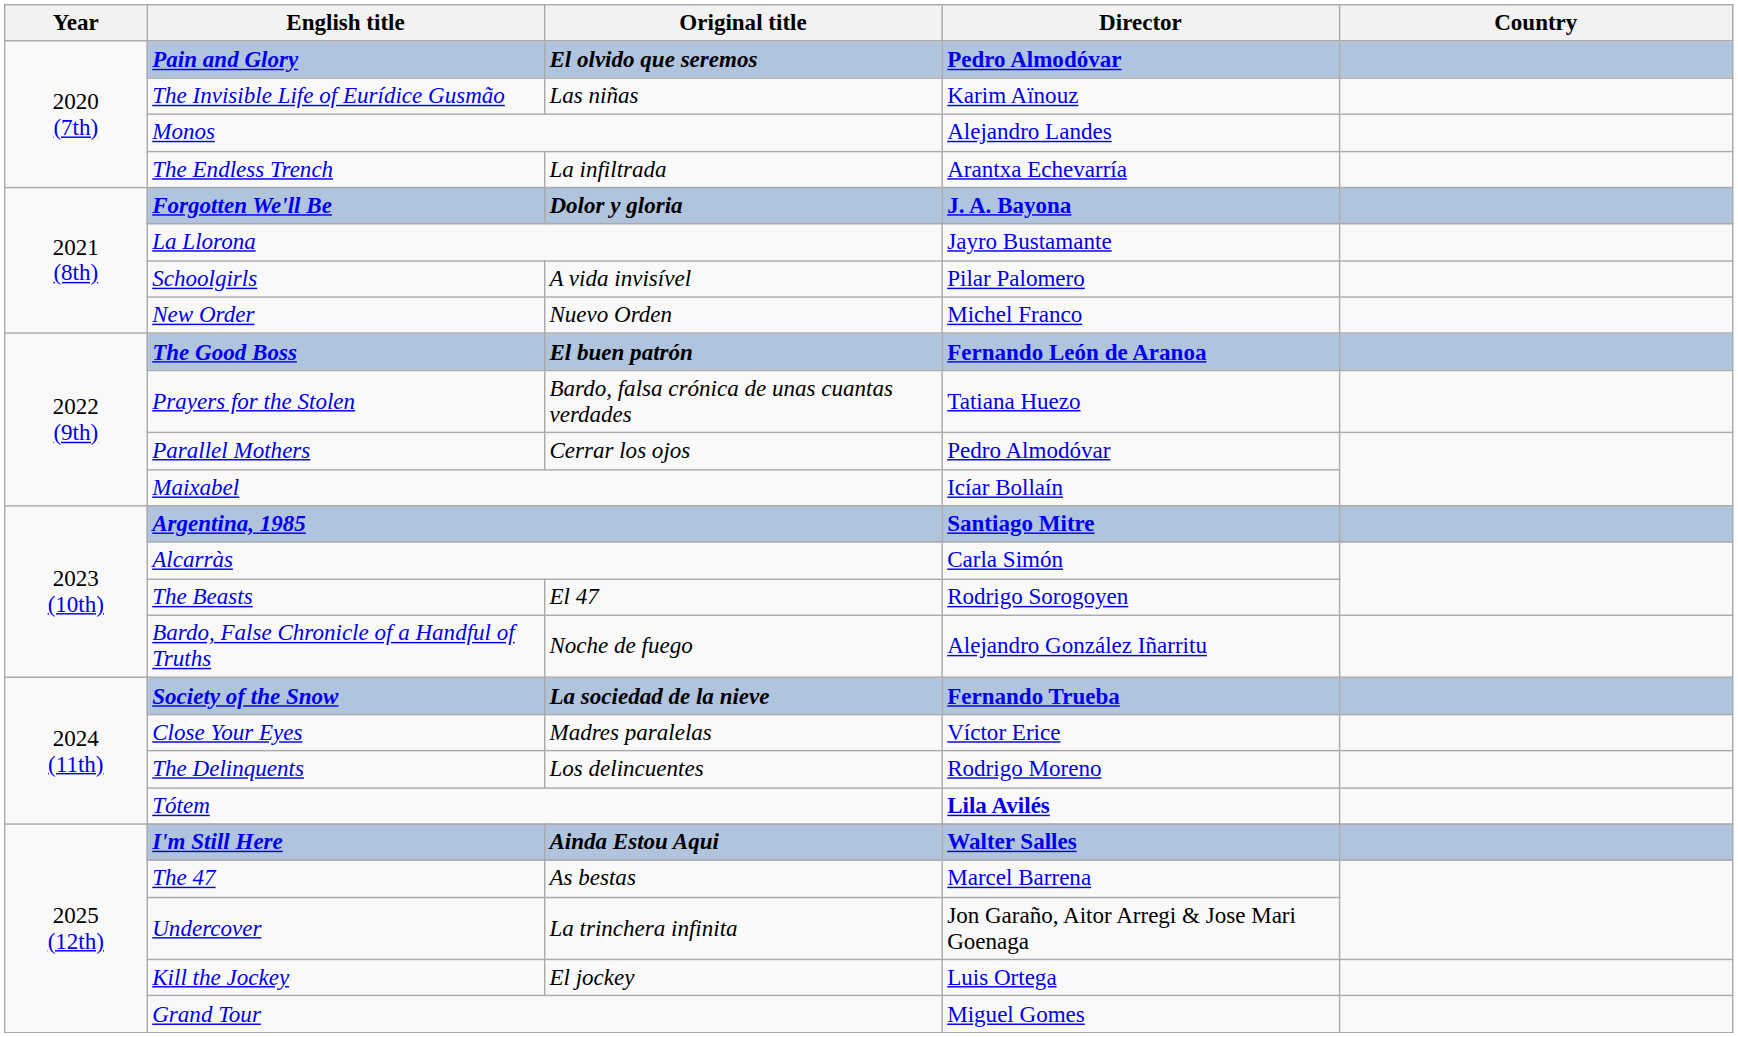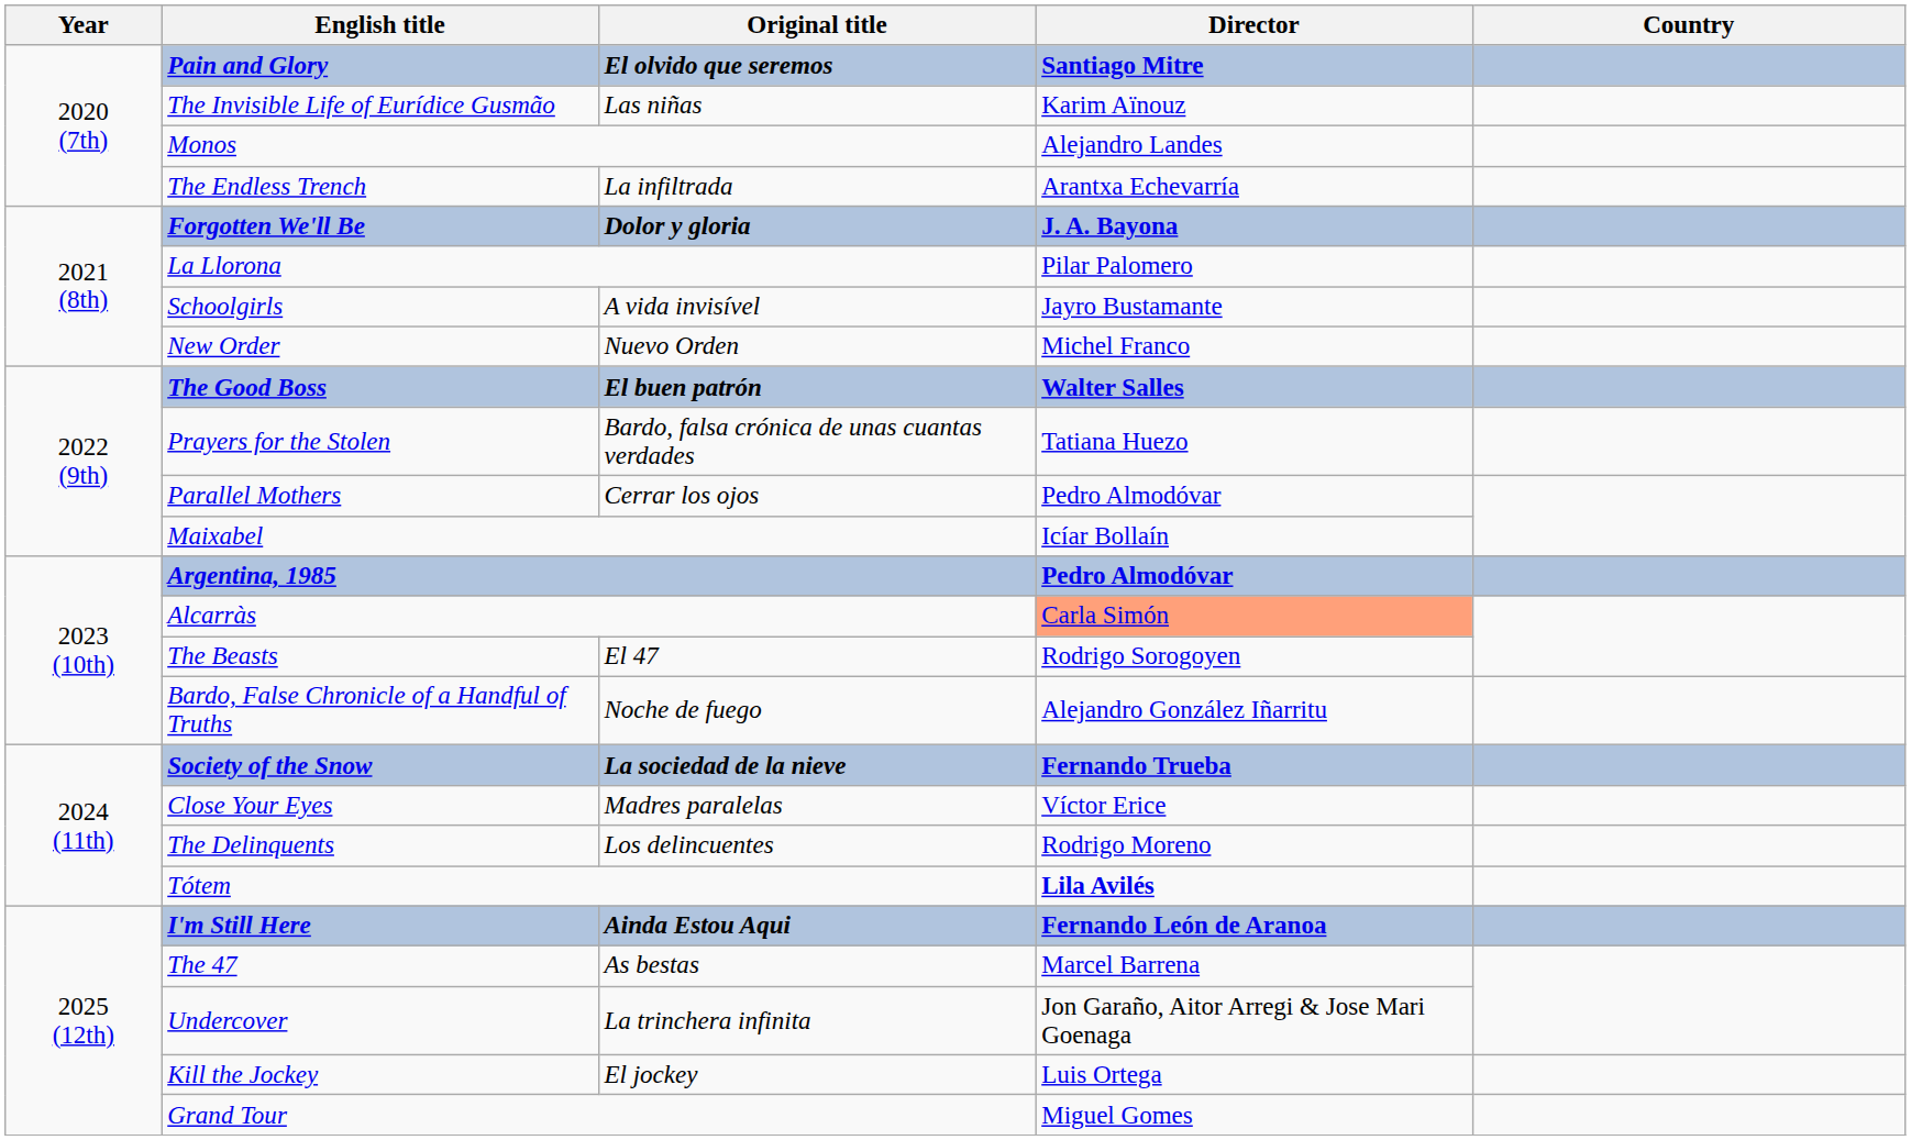 <table class="wikitable" width="95%" cellpadding="6">
 <tr>
 <th width="100"><strong>Year</strong></th>
 <th width="300"><strong>English title</strong></th>
 <th width="300"><strong>Original title</strong></th>
 <th width="300"><strong>Director</strong></th>
 <th width="300"><strong>Country</strong></th>
 </tr>
 <tr>
 <td rowspan="4" style="text-align:center;">2020<br><a href='#'>(7th)</a></td>
 <td style="background:#B0C4DE;"><strong><em><a href='#'>Pain and Glory</a></em></strong></td>
 <td style="background:#B0C4DE;"><strong><em>El olvido que seremos</em></strong></td>
-<td style="background:#B0C4DE;"><strong><a href='#'>Pedro Almodóvar</a></strong></td>
+<td style="background:#B0C4DE;"><strong><a href='#'>Santiago Mitre</a></strong></td>
 <td style="background:#B0C4DE;"><strong></strong></td>
 </tr>
 <tr>
 <td><em><a href='#'>The Invisible Life of Eurídice Gusmão</a></em></td>
 <td><em>Las niñas</em></td>
 <td><a href='#'>Karim Aïnouz</a></td>
 <td></td>
 </tr>
 <tr>
 <td colspan="2"><em><a href='#'>Monos</a></em></td>
 <td><a href='#'>Alejandro Landes</a></td>
 <td></td>
 </tr>
 <tr>
 <td><em><a href='#'>The Endless Trench</a></em></td>
 <td><em>La infiltrada</em></td>
 <td><a href='#'>Arantxa Echevarría</a></td>
 <td></td>
 </tr>
 <tr>
 <td rowspan="4" style="text-align:center;">2021<br><a href='#'>(8th)</a><br></td>
 <td style="background:#B0C4DE;"><strong><em><a href='#'>Forgotten We'll Be</a></em></strong></td>
 <td style="background:#B0C4DE;"><strong><em>Dolor y gloria</em></strong></td>
 <td style="background:#B0C4DE;"><strong><a href='#'>J. A. Bayona</a></strong></td>
 <td style="background:#B0C4DE;"><strong></strong></td>
 </tr>
 <tr>
 <td colspan="2"><em><a href='#'>La Llorona</a></em></td>
-<td><a href='#'>Jayro Bustamante</a></td>
+<td><a href='#'>Pilar Palomero</a></td>
 <td></td>
 </tr>
 <tr>
 <td><em><a href='#'>Schoolgirls</a></em></td>
 <td><em>A vida invisível</em></td>
-<td><a href='#'>Pilar Palomero</a></td>
+<td><a href='#'>Jayro Bustamante</a></td>
 <td></td>
 </tr>
 <tr>
 <td><em><a href='#'>New Order</a></em></td>
 <td><em>Nuevo Orden</em></td>
 <td><a href='#'>Michel Franco</a></td>
 <td></td>
 </tr>
 <tr>
 <td rowspan="4" style="text-align:center;">2022<br><a href='#'>(9th)</a><br></td>
 <td style="background:#B0C4DE;"><strong><em><a href='#'>The Good Boss</a></em></strong></td>
 <td style="background:#B0C4DE;"><strong><em>El buen patrón</em></strong></td>
-<td style="background:#B0C4DE;"><strong><a href='#'>Fernando León de Aranoa</a></strong></td>
+<td style="background:#B0C4DE;"><strong><a href='#'>Walter Salles</a></strong></td>
 <td style="background:#B0C4DE;"><strong></strong></td>
 </tr>
 <tr>
 <td><em><a href='#'>Prayers for the Stolen</a></em></td>
 <td><em>Bardo, falsa crónica de unas cuantas verdades</em></td>
 <td><a href='#'>Tatiana Huezo</a></td>
 <td></td>
 </tr>
 <tr>
 <td><em><a href='#'>Parallel Mothers</a></em></td>
 <td><em>Cerrar los ojos</em></td>
 <td><a href='#'>Pedro Almodóvar</a></td>
 <td rowspan="2"></td>
 </tr>
 <tr>
 <td colspan="2"><em><a href='#'>Maixabel</a></em></td>
 <td><a href='#'>Icíar Bollaín</a></td>
 </tr>
 <tr>
 <td rowspan="4" style="text-align:center;">2023<br><a href='#'>(10th)</a><br></td>
 <td colspan="2" style="background:#B0C4DE;"><strong><em><a href='#'>Argentina, 1985</a></em></strong></td>
-<td style="background:#B0C4DE;"><strong><a href='#'>Santiago Mitre</a></strong></td>
+<td style="background:#B0C4DE;"><strong><a href='#'>Pedro Almodóvar</a></strong></td>
 <td style="background:#B0C4DE;"><strong></strong></td>
 </tr>
 <tr>
 <td colspan="2"><em><a href='#'>Alcarràs</a></em></td>
-<td><a href='#'>Carla Simón</a></td>
+<td style="background: lightsalmon;"><a href='#'>Carla Simón</a></td>
 <td rowspan="2"></td>
 </tr>
 <tr>
 <td><em><a href='#'>The Beasts</a></em></td>
 <td><em>El 47</em></td>
 <td><a href='#'>Rodrigo Sorogoyen</a></td>
 </tr>
 <tr>
 <td><em><a href='#'>Bardo, False Chronicle of a Handful of Truths</a></em></td>
 <td><em>Noche de fuego</em></td>
 <td><a href='#'>Alejandro González Iñarritu</a></td>
 <td></td>
 </tr>
 <tr>
 <td rowspan="4" style="text-align:center;">2024<br><a href='#'>(11th)</a><br></td>
 <td style="background:#B0C4DE;"><strong><em><a href='#'>Society of the Snow</a></em></strong></td>
 <td style="background:#B0C4DE;"><strong><em>La sociedad de la nieve</em></strong></td>
 <td style="background:#B0C4DE;"><strong><a href='#'>Fernando Trueba</a></strong></td>
 <td style="background:#B0C4DE;"><strong></strong></td>
 </tr>
 <tr>
 <td><em><a href='#'>Close Your Eyes</a></em></td>
 <td><em>Madres paralelas</em></td>
 <td><a href='#'>Víctor Erice</a></td>
 <td></td>
 </tr>
 <tr>
 <td><em><a href='#'>The Delinquents</a></em></td>
 <td><em>Los delincuentes</em></td>
 <td><a href='#'>Rodrigo Moreno</a></td>
 <td></td>
 </tr>
 <tr>
 <td colspan="2"><em><a href='#'>Tótem</a></em></td>
 <td><strong><a href='#'>Lila Avilés</a></strong></td>
 <td></td>
 </tr>
 <tr>
 <td rowspan="5" style="text-align:center;">2025<br><a href='#'>(12th)</a><br></td>
 <td style="background:#B0C4DE;"><strong><em><a href='#'>I'm Still Here</a></em></strong></td>
 <td style="background:#B0C4DE;"><strong><em>Ainda Estou Aqui</em></strong></td>
-<td style="background:#B0C4DE;"><strong><a href='#'>Walter Salles</a></strong></td>
+<td style="background:#B0C4DE;"><strong><a href='#'>Fernando León de Aranoa</a></strong></td>
 <td style="background:#B0C4DE;"><strong></strong></td>
 </tr>
 <tr>
 <td><em><a href='#'>The 47</a></em></td>
 <td><em>As bestas</em></td>
 <td><a href='#'>Marcel Barrena</a></td>
 <td rowspan="2"></td>
 </tr>
 <tr>
 <td><em><a href='#'>Undercover</a></em></td>
 <td><em>La trinchera infinita</em></td>
 <td>Jon Garaño, Aitor Arregi & Jose Mari Goenaga</td>
 </tr>
 <tr>
 <td><em><a href='#'>Kill the Jockey</a></em></td>
 <td><em>El jockey</em></td>
 <td><a href='#'>Luis Ortega</a></td>
 <td></td>
 </tr>
 <tr>
 <td colspan="2"><em><a href='#'>Grand Tour</a></em></td>
 <td><a href='#'>Miguel Gomes</a></td>
 <td></td>
 </tr>
 <tr>
 </tr>
 </table>
